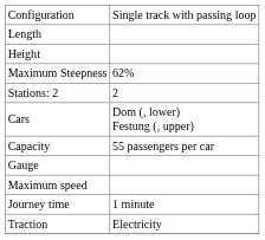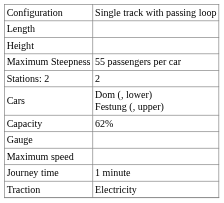 <table border="1" cellspacing="0" cellpadding="3" style="border-collapse:collapse; font-size:95%; margin-right:10px; margin-bottom:5px;">
 <tr>
 <td>Configuration</td>
 <td>Single track with passing loop</td>
 </tr>
 <tr>
 <td>Length</td>
 <td></td>
 </tr>
 <tr>
 <td>Height</td>
 <td></td>
 </tr>
 <tr>
 <td>Maximum Steepness</td>
-<td>62%</td>
+<td>55 passengers per car</td>
 </tr>
 <tr>
 <td>Stations: 2</td>
 <td>2</td>
 </tr>
 <tr>
 <td>Cars</td>
 <td>Dom (, lower)<br>Festung (, upper)</td>
 </tr>
 <tr>
 <td>Capacity</td>
-<td>55 passengers per car</td>
+<td>62%</td>
 </tr>
 <tr>
 <td>Gauge</td>
 <td></td>
 </tr>
 <tr>
 <td>Maximum speed</td>
 <td></td>
 </tr>
 <tr>
 <td>Journey time</td>
 <td>1 minute</td>
 </tr>
 <tr>
 <td>Traction</td>
 <td>Electricity</td>
 </tr>
 <tr>
 </tr>
 </table>
